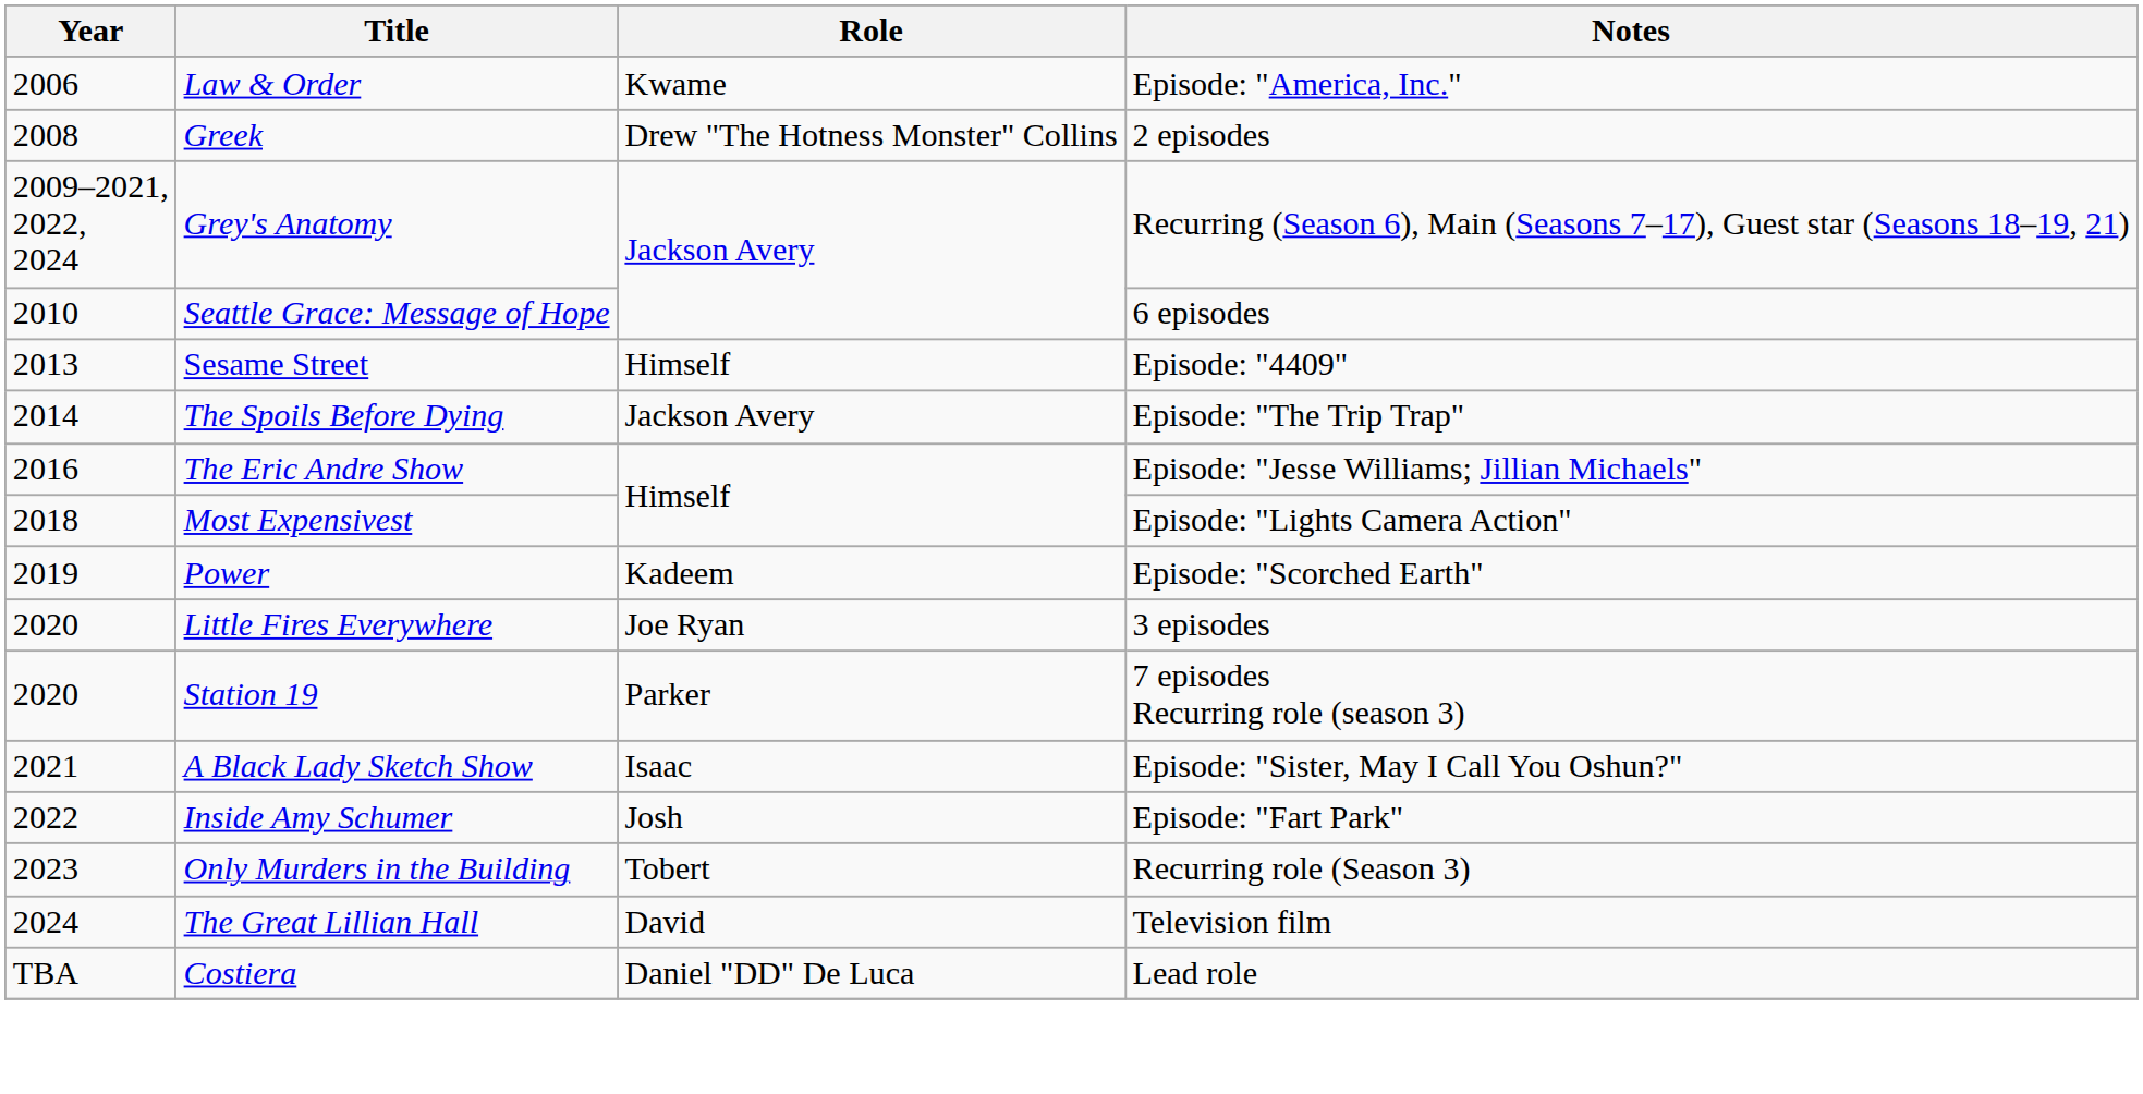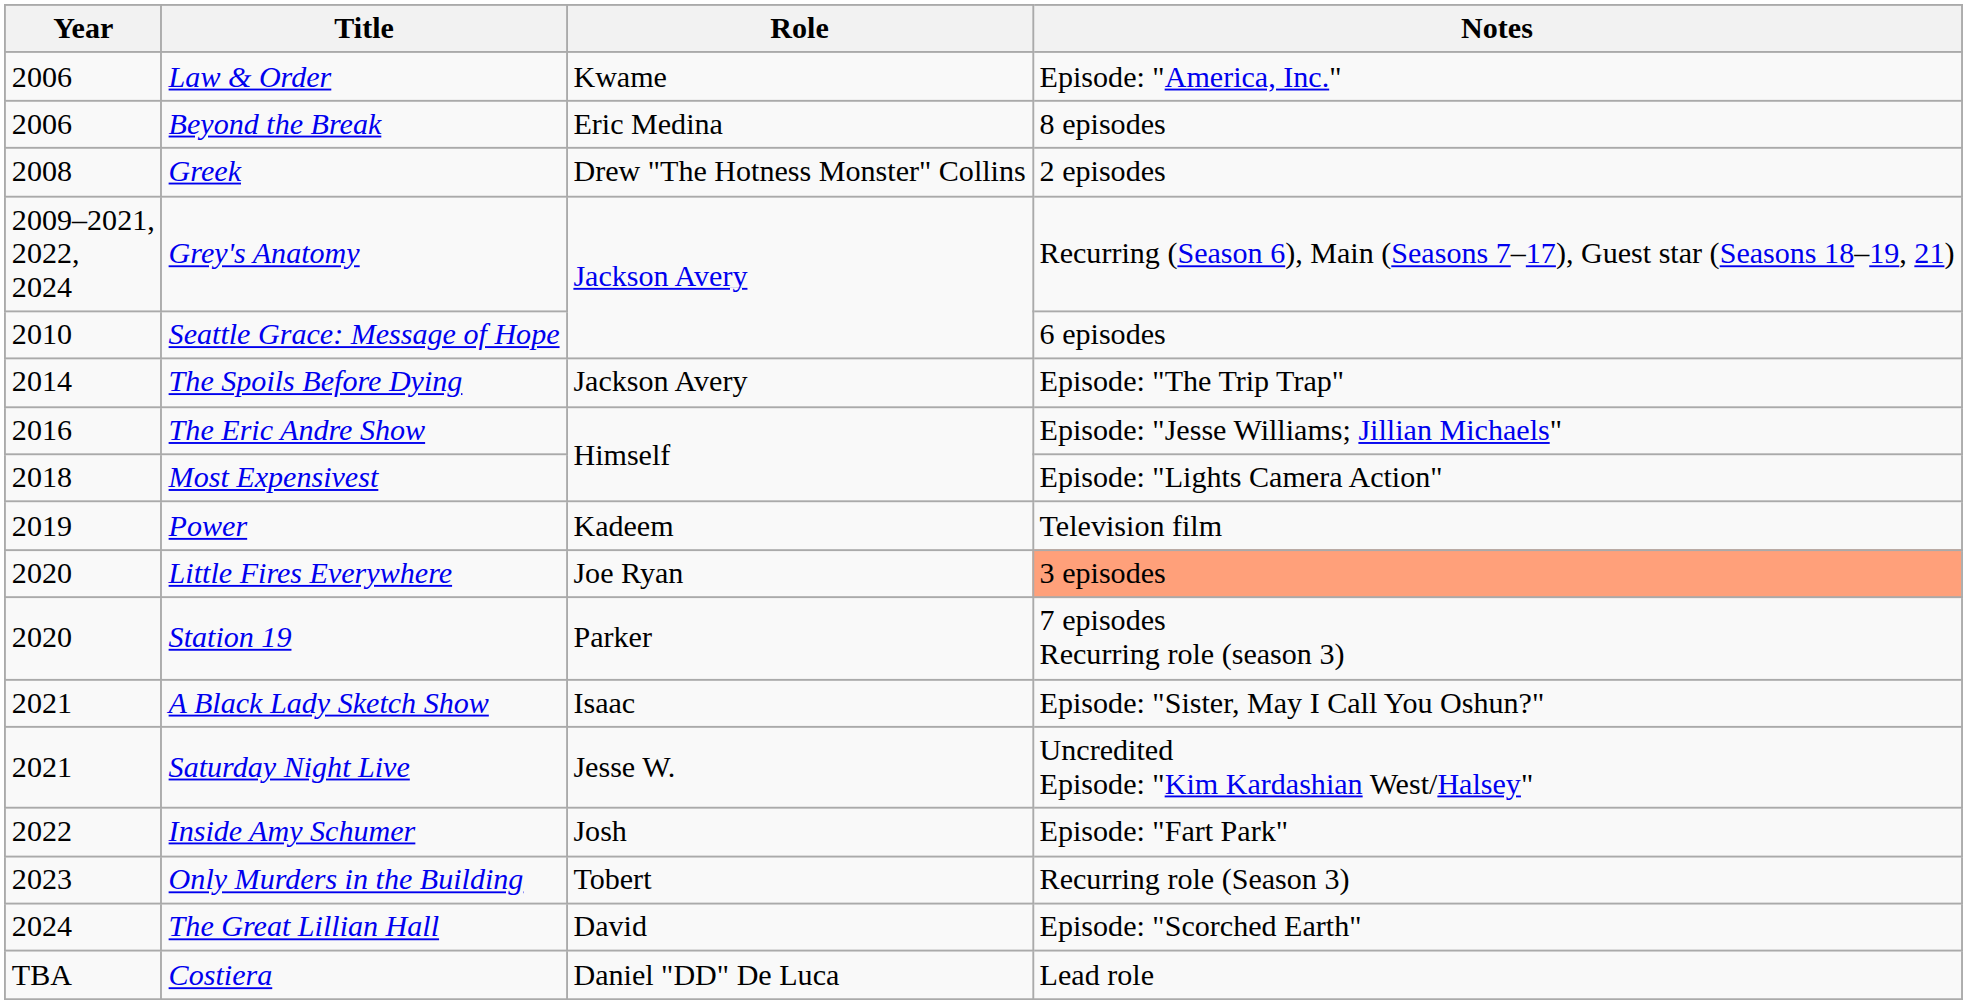 <table class="wikitable sortable">
 <tr>
 <th>Year</th>
 <th>Title</th>
 <th>Role</th>
 <th>Notes</th>
 </tr>
 <tr>
 <td>2006</td>
 <td><em><a href='#'>Law & Order</a></em></td>
 <td>Kwame</td>
 <td>Episode: "<a href='#'>America, Inc.</a>"</td>
+</tr>
+<tr>
+<td>2006</td>
+<td><em><a href='#'>Beyond the Break</a></em></td>
+<td>Eric Medina</td>
+<td>8 episodes</td>
 </tr>
 <tr>
 <td>2008</td>
 <td><em><a href='#'>Greek</a></em></td>
 <td>Drew "The Hotness Monster" Collins</td>
 <td>2 episodes</td>
 </tr>
 <tr>
 <td>2009–2021,<br>2022,<br>2024</td>
 <td><em><a href='#'>Grey's Anatomy</a></em></td>
 <td rowspan="2"><a href='#'>Jackson Avery</a></td>
 <td>Recurring (<a href='#'>Season 6</a>), Main (<a href='#'>Seasons 7</a>–<a href='#'>17</a>), Guest star (<a href='#'>Seasons 18</a>–<a href='#'>19</a>, <a href='#'>21</a>)</td>
 </tr>
 <tr>
 <td>2010</td>
 <td><em><a href='#'>Seattle Grace: Message of Hope</a></em></td>
 <td>6 episodes</td>
-</tr>
-<tr>
-<td>2013</td>
-<td><a href='#'>Sesame Street</a></td>
-<td>Himself</td>
-<td>Episode: "4409"</td>
 </tr>
 <tr>
 <td>2014</td>
 <td><em><a href='#'>The Spoils Before Dying</a></em></td>
 <td>Jackson Avery</td>
 <td>Episode: "The Trip Trap"</td>
 </tr>
 <tr>
 <td>2016</td>
 <td><em><a href='#'>The Eric Andre Show</a></em></td>
 <td rowspan="2">Himself</td>
 <td>Episode: "Jesse Williams; <a href='#'>Jillian Michaels</a>"</td>
 </tr>
 <tr>
 <td>2018</td>
 <td><em><a href='#'>Most Expensivest</a></em></td>
 <td>Episode: "Lights Camera Action"</td>
 </tr>
 <tr>
 <td>2019</td>
 <td><em><a href='#'>Power</a></em></td>
 <td>Kadeem</td>
-<td>Episode: "Scorched Earth"</td>
+<td>Television film</td>
 </tr>
 <tr>
 <td>2020</td>
 <td><em><a href='#'>Little Fires Everywhere</a></em></td>
 <td>Joe Ryan</td>
-<td>3 episodes</td>
+<td style="background: lightsalmon;">3 episodes</td>
 </tr>
 <tr>
 <td>2020</td>
 <td><em><a href='#'>Station 19</a></em></td>
 <td>Parker</td>
 <td>7 episodes<br>Recurring role (season 3)</td>
 </tr>
 <tr>
 <td>2021</td>
 <td><em><a href='#'>A Black Lady Sketch Show</a></em></td>
 <td>Isaac</td>
 <td>Episode: "Sister, May I Call You Oshun?"</td>
+</tr>
+<tr>
+<td>2021</td>
+<td><em><a href='#'>Saturday Night Live</a></em></td>
+<td>Jesse W.</td>
+<td>Uncredited<br>Episode: "<a href='#'>Kim Kardashian</a> West/<a href='#'>Halsey</a>"</td>
 </tr>
 <tr>
 <td>2022</td>
 <td><em><a href='#'>Inside Amy Schumer</a></em></td>
 <td>Josh</td>
 <td>Episode: "Fart Park"</td>
 </tr>
 <tr>
 <td>2023</td>
 <td><em><a href='#'>Only Murders in the Building</a></em></td>
 <td>Tobert</td>
 <td>Recurring role (Season 3)</td>
 </tr>
 <tr>
 <td>2024</td>
 <td><em><a href='#'>The Great Lillian Hall</a></em></td>
 <td>David</td>
-<td>Television film</td>
+<td>Episode: "Scorched Earth"</td>
 </tr>
 <tr>
 <td>TBA</td>
 <td><em><a href='#'>Costiera</a></em></td>
 <td>Daniel "DD" De Luca</td>
 <td>Lead role</td>
 </tr>
 <tr>
 </tr>
 </table>
